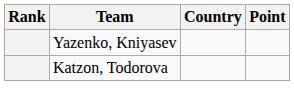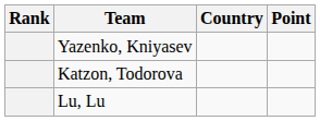 <table class="wikitable sortable">
 <tr>
 <th>Rank</th>
 <th>Team</th>
 <th>Country</th>
 <th>Point</th>
 </tr>
 <tr>
 <th></th>
 <td>Yazenko, Kniyasev</td>
 <td></td>
 <td></td>
 </tr>
 <tr>
 <th></th>
 <td>Katzon, Todorova</td>
 <td></td>
 <td></td>
 </tr>
+<tr>
+<th></th>
+<td>Lu, Lu</td>
+<td></td>
+<td></td>
+</tr>
 </table>
